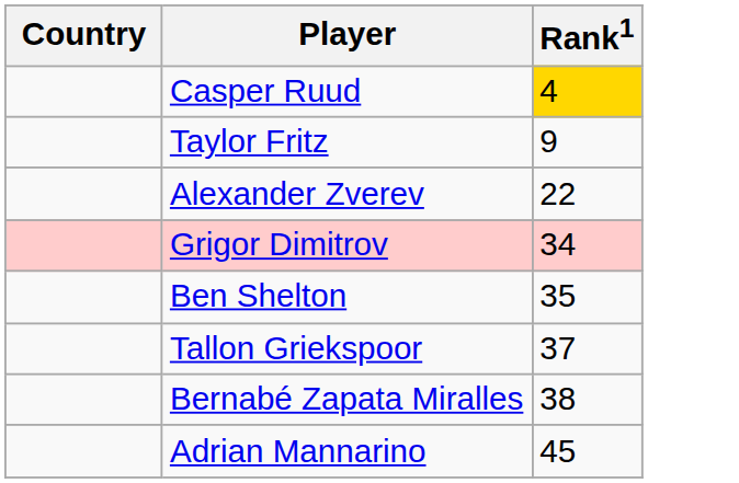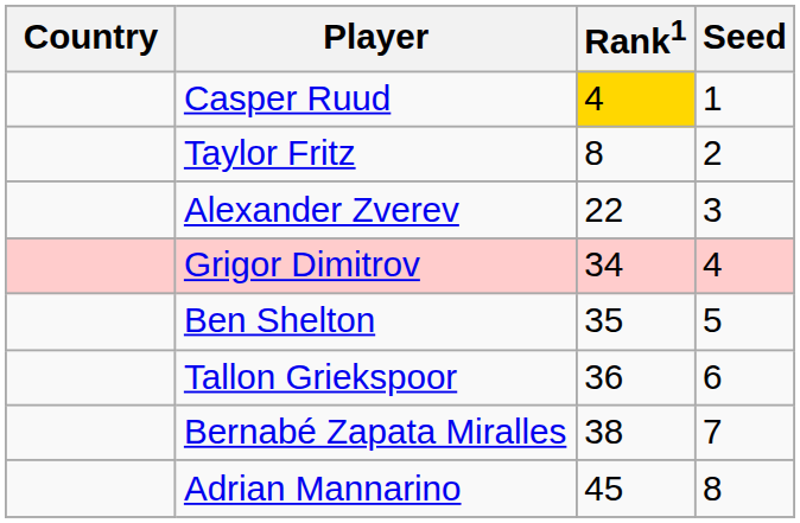 <table class="sortable wikitable">
 <tr>
 <th width="70">Country</th>
 <th width="175">Player</th>
 <th>Rank<sup>1</sup></th>
+<th>Seed</th>
 </tr>
 <tr>
 <td></td>
 <td><a href='#'>Casper Ruud</a></td>
 <td style="background: gold;">4</td>
+<td>1</td>
 </tr>
 <tr>
 <td></td>
 <td><a href='#'>Taylor Fritz</a></td>
-<td>9</td>
+<td>8</td>
+<td>2</td>
 </tr>
 <tr>
 <td></td>
 <td><a href='#'>Alexander Zverev</a></td>
 <td>22</td>
+<td>3</td>
 </tr>
 <tr bgcolor=#fcc>
 <td></td>
 <td><a href='#'>Grigor Dimitrov</a></td>
 <td>34</td>
+<td>4</td>
 </tr>
 <tr>
 <td></td>
 <td><a href='#'>Ben Shelton</a></td>
 <td>35</td>
+<td>5</td>
 </tr>
 <tr>
 <td></td>
 <td><a href='#'>Tallon Griekspoor</a></td>
-<td>37</td>
+<td>36</td>
+<td>6</td>
 </tr>
 <tr>
 <td></td>
 <td><a href='#'>Bernabé Zapata Miralles</a></td>
 <td>38</td>
+<td>7</td>
 </tr>
 <tr>
 <td></td>
 <td><a href='#'>Adrian Mannarino</a></td>
 <td>45</td>
+<td>8</td>
 </tr>
 </table>
